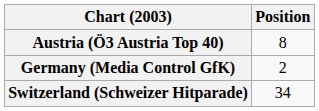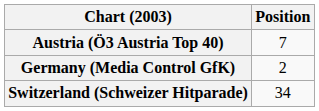 <table class="wikitable sortable plainrowheaders" style="text-align:center">
 <tr>
 <th scope="col">Chart (2003)</th>
 <th scope="col">Position</th>
 </tr>
 <tr>
 <th scope="row">Austria (Ö3 Austria Top 40)</th>
-<td>8</td>
+<td>7</td>
 </tr>
 <tr>
 <th scope="row">Germany (Media Control GfK)</th>
 <td>2</td>
 </tr>
 <tr>
 <th scope="row">Switzerland (Schweizer Hitparade)</th>
 <td>34</td>
 </tr>
 </table>
